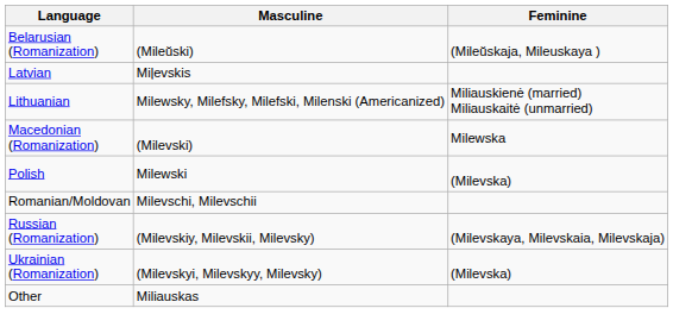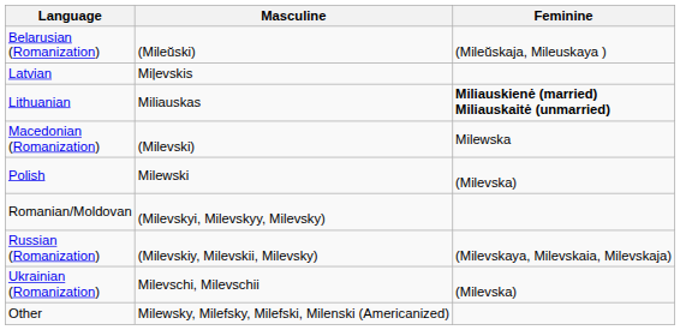 <table class="wikitable">
 <tr>
 <th>Language</th>
 <th>Masculine</th>
 <th>Feminine</th>
 </tr>
 <tr>
 <td><a href='#'>Belarusian</a> <br>(<a href='#'>Romanization</a>)</td>
 <td><br> (Mileŭski)</td>
 <td><br> (Mileŭskaja, Mileuskaya )</td>
 </tr>
 <tr>
 <td><a href='#'>Latvian</a></td>
 <td>Miļevskis</td>
 <td></td>
 </tr>
 <tr>
 <td><a href='#'>Lithuanian</a></td>
-<td>Milewsky, Milefsky, Milefski, Milenski (Americanized)</td>
-<td>Miliauskienė (married) <br> Miliauskaitė (unmarried)</td>
+<td>Miliauskas</td>
+<td><strong>Miliauskienė (married) <br> Miliauskaitė (unmarried)</strong></td>
 </tr>
 <tr>
 <td><a href='#'>Macedonian</a> <br>(<a href='#'>Romanization</a>)</td>
 <td><br> (Milevski)</td>
 <td>Milewska</td>
 </tr>
 <tr>
 <td><a href='#'>Polish</a></td>
 <td>Milewski</td>
 <td><br> (Milevska)</td>
 </tr>
 <tr>
 <td>Romanian/Moldovan</td>
-<td>Milevschi, Milevschii</td>
+<td><br> (Milevskyi, Milevskyy, Milevsky)</td>
 <td></td>
 </tr>
 <tr>
 <td><a href='#'>Russian</a> <br>(<a href='#'>Romanization</a>)</td>
 <td><br> (Milevskiy, Milevskii, Milevsky)</td>
 <td><br> (Milevskaya, Milevskaia, Milevskaja)</td>
 </tr>
 <tr>
 <td><a href='#'>Ukrainian</a> <br>(<a href='#'>Romanization</a>)</td>
-<td><br> (Milevskyi, Milevskyy, Milevsky)</td>
+<td>Milevschi, Milevschii</td>
 <td><br> (Milevska)</td>
 </tr>
 <tr>
 <td>Other</td>
-<td>Miliauskas</td>
+<td>Milewsky, Milefsky, Milefski, Milenski (Americanized)</td>
 <td></td>
 </tr>
 </table>
